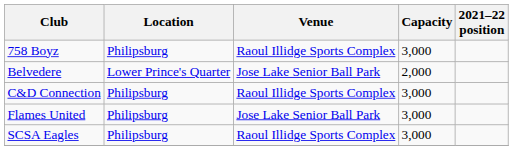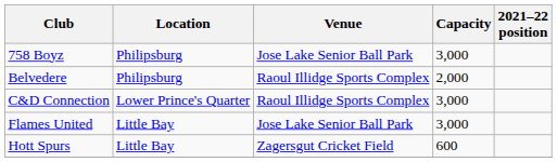 <table class="wikitable sortable">
 <tr>
 <th>Club</th>
 <th>Location</th>
 <th>Venue</th>
 <th>Capacity</th>
 <th>2021–22<br>position</th>
 </tr>
 <tr>
 <td><a href='#'>758 Boyz</a></td>
 <td><a href='#'>Philipsburg</a></td>
-<td><a href='#'>Raoul Illidge Sports Complex</a></td>
+<td><a href='#'>Jose Lake Senior Ball Park</a></td>
 <td>3,000</td>
 <td></td>
 </tr>
 <tr>
 <td><a href='#'>Belvedere</a></td>
-<td><a href='#'>Lower Prince's Quarter</a></td>
-<td><a href='#'>Jose Lake Senior Ball Park</a></td>
+<td><a href='#'>Philipsburg</a></td>
+<td><a href='#'>Raoul Illidge Sports Complex</a></td>
 <td>2,000</td>
 <td></td>
 </tr>
 <tr>
 <td><a href='#'>C&D Connection</a></td>
-<td><a href='#'>Philipsburg</a></td>
+<td><a href='#'>Lower Prince's Quarter</a></td>
 <td><a href='#'>Raoul Illidge Sports Complex</a></td>
 <td>3,000</td>
 <td></td>
 </tr>
 <tr>
 <td><a href='#'>Flames United</a></td>
-<td><a href='#'>Philipsburg</a></td>
+<td><a href='#'>Little Bay</a></td>
 <td><a href='#'>Jose Lake Senior Ball Park</a></td>
 <td>3,000</td>
 <td></td>
 </tr>
 <tr>
-<td><a href='#'>SCSA Eagles</a></td>
-<td><a href='#'>Philipsburg</a></td>
-<td><a href='#'>Raoul Illidge Sports Complex</a></td>
-<td>3,000</td>
+<td><a href='#'>Hott Spurs</a></td>
+<td><a href='#'>Little Bay</a></td>
+<td><a href='#'>Zagersgut Cricket Field</a></td>
+<td>600</td>
 <td></td>
 </tr>
 <tr>
 </tr>
 </table>
